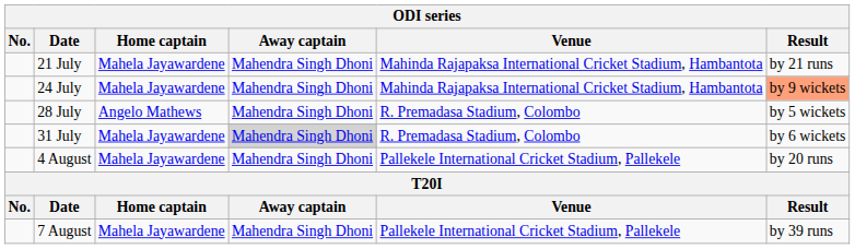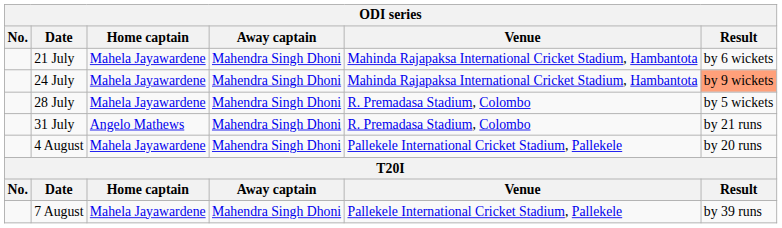 <table class="wikitable">
 <tr>
 <th colspan="9">ODI series</th>
 </tr>
 <tr>
 <th>No.</th>
 <th>Date</th>
 <th>Home captain</th>
 <th>Away captain</th>
 <th>Venue</th>
 <th>Result</th>
 </tr>
 <tr>
 <td></td>
 <td>21 July</td>
 <td><a href='#'>Mahela Jayawardene</a></td>
 <td><a href='#'>Mahendra Singh Dhoni</a></td>
 <td><a href='#'>Mahinda Rajapaksa International Cricket Stadium</a>, <a href='#'>Hambantota</a></td>
-<td> by 21 runs</td>
+<td> by 6 wickets</td>
 </tr>
 <tr>
 <td></td>
 <td>24 July</td>
 <td><a href='#'>Mahela Jayawardene</a></td>
 <td><a href='#'>Mahendra Singh Dhoni</a></td>
 <td><a href='#'>Mahinda Rajapaksa International Cricket Stadium</a>, <a href='#'>Hambantota</a></td>
 <td style="background: lightsalmon;"> by 9 wickets</td>
 </tr>
 <tr>
 <td></td>
 <td>28 July</td>
-<td><a href='#'>Angelo Mathews</a></td>
+<td><a href='#'>Mahela Jayawardene</a></td>
 <td><a href='#'>Mahendra Singh Dhoni</a></td>
 <td><a href='#'>R. Premadasa Stadium</a>, <a href='#'>Colombo</a></td>
 <td> by 5 wickets</td>
 </tr>
 <tr>
 <td></td>
 <td>31 July</td>
-<td><a href='#'>Mahela Jayawardene</a></td>
-<td style="background: lightgrey;"><a href='#'>Mahendra Singh Dhoni</a></td>
+<td><a href='#'>Angelo Mathews</a></td>
+<td><a href='#'>Mahendra Singh Dhoni</a></td>
 <td><a href='#'>R. Premadasa Stadium</a>, <a href='#'>Colombo</a></td>
-<td> by 6 wickets</td>
+<td> by 21 runs</td>
 </tr>
 <tr>
 <td></td>
 <td>4 August</td>
 <td><a href='#'>Mahela Jayawardene</a></td>
 <td><a href='#'>Mahendra Singh Dhoni</a></td>
 <td><a href='#'>Pallekele International Cricket Stadium</a>, <a href='#'>Pallekele</a></td>
 <td> by 20 runs</td>
 </tr>
 <tr>
 <th colspan="9">T20I</th>
 </tr>
 <tr>
 <th>No.</th>
 <th>Date</th>
 <th>Home captain</th>
 <th>Away captain</th>
 <th>Venue</th>
 <th>Result</th>
 </tr>
 <tr>
 <td></td>
 <td>7 August</td>
 <td><a href='#'>Mahela Jayawardene</a></td>
 <td><a href='#'>Mahendra Singh Dhoni</a></td>
 <td><a href='#'>Pallekele International Cricket Stadium</a>, <a href='#'>Pallekele</a></td>
 <td> by 39 runs</td>
 </tr>
 </table>
